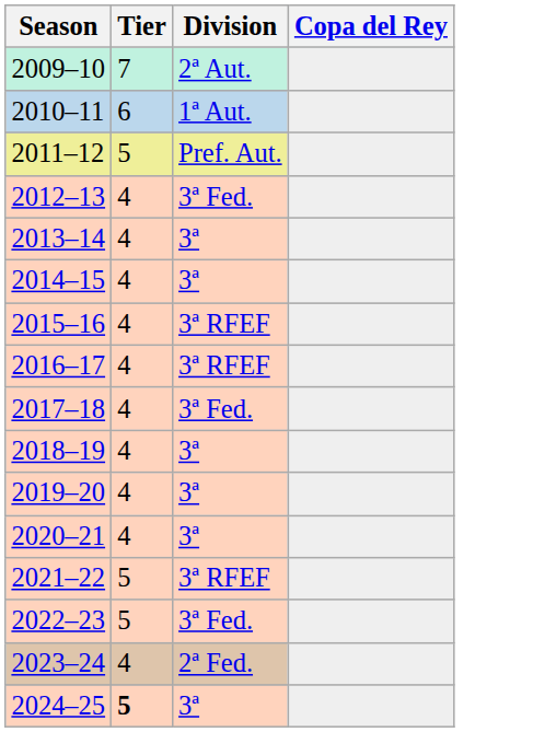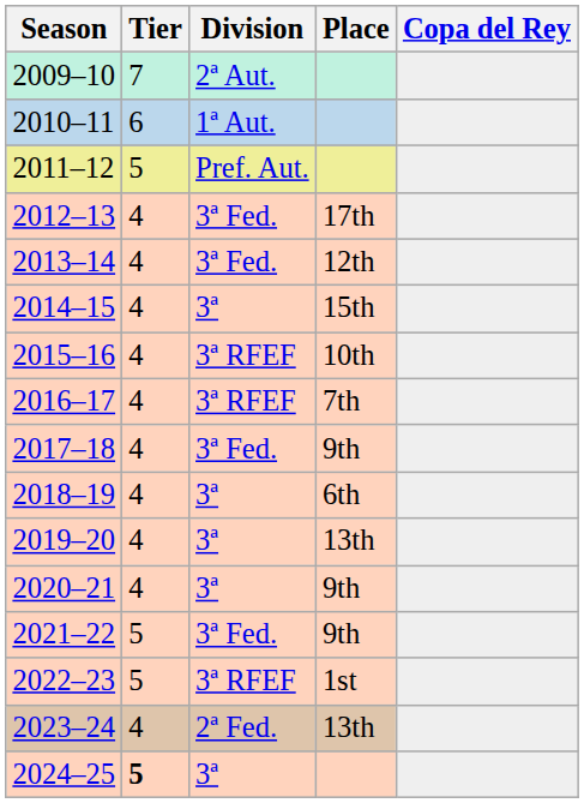 <table class="wikitable">
 <tr style="background:#f0f6fa;">
 <th>Season</th>
 <th>Tier</th>
 <th>Division</th>
+<th>Place</th>
 <th><a href='#'>Copa del Rey</a></th>
 </tr>
 <tr>
 <td style="background:#C0F2DF;">2009–10</td>
 <td style="background:#C0F2DF;">7</td>
 <td style="background:#C0F2DF;"><a href='#'>2ª Aut.</a></td>
+<td style="background:#C0F2DF;"></td>
 <th style="background:#efefef;"></th>
 </tr>
 <tr>
 <td style="background:#BBD7EC;">2010–11</td>
 <td style="background:#BBD7EC;">6</td>
 <td style="background:#BBD7EC;"><a href='#'>1ª Aut.</a></td>
+<td style="background:#BBD7EC;"></td>
 <th style="background:#efefef;"></th>
 </tr>
 <tr>
 <td style="background:#EFEF99;">2011–12</td>
 <td style="background:#EFEF99;">5</td>
 <td style="background:#EFEF99;"><a href='#'>Pref. Aut.</a></td>
+<td style="background:#EFEF99;"></td>
 <th style="background:#efefef;"></th>
 </tr>
 <tr>
 <td style="background:#FFD3BD;"><a href='#'>2012–13</a></td>
 <td style="background:#FFD3BD;">4</td>
 <td style="background:#FFD3BD;"><a href='#'>3ª Fed.</a></td>
+<td style="background:#FFD3BD;">17th</td>
 <th style="background:#efefef;"></th>
 </tr>
 <tr>
 <td style="background:#FFD3BD;"><a href='#'>2013–14</a></td>
 <td style="background:#FFD3BD;">4</td>
-<td style="background:#FFD3BD;"><a href='#'>3ª</a></td>
+<td style="background:#FFD3BD;"><a href='#'>3ª Fed.</a></td>
+<td style="background:#FFD3BD;">12th</td>
 <th style="background:#efefef;"></th>
 </tr>
 <tr>
 <td style="background:#FFD3BD;"><a href='#'>2014–15</a></td>
 <td style="background:#FFD3BD;">4</td>
 <td style="background:#FFD3BD;"><a href='#'>3ª</a></td>
+<td style="background:#FFD3BD;">15th</td>
 <th style="background:#efefef;"></th>
 </tr>
 <tr>
 <td style="background:#FFD3BD;"><a href='#'>2015–16</a></td>
 <td style="background:#FFD3BD;">4</td>
 <td style="background:#FFD3BD;"><a href='#'>3ª RFEF</a></td>
+<td style="background:#FFD3BD;">10th</td>
 <th style="background:#efefef;"></th>
 </tr>
 <tr>
 <td style="background:#FFD3BD;"><a href='#'>2016–17</a></td>
 <td style="background:#FFD3BD;">4</td>
 <td style="background:#FFD3BD;"><a href='#'>3ª RFEF</a></td>
+<td style="background:#FFD3BD;">7th</td>
 <th style="background:#efefef;"></th>
 </tr>
 <tr>
 <td style="background:#FFD3BD;"><a href='#'>2017–18</a></td>
 <td style="background:#FFD3BD;">4</td>
 <td style="background:#FFD3BD;"><a href='#'>3ª Fed.</a></td>
+<td style="background:#FFD3BD;">9th</td>
 <th style="background:#efefef;"></th>
 </tr>
 <tr>
 <td style="background:#FFD3BD;"><a href='#'>2018–19</a></td>
 <td style="background:#FFD3BD;">4</td>
 <td style="background:#FFD3BD;"><a href='#'>3ª</a></td>
+<td style="background:#FFD3BD;">6th</td>
 <th style="background:#efefef;"></th>
 </tr>
 <tr>
 <td style="background:#FFD3BD;"><a href='#'>2019–20</a></td>
 <td style="background:#FFD3BD;">4</td>
 <td style="background:#FFD3BD;"><a href='#'>3ª</a></td>
+<td style="background:#FFD3BD;">13th</td>
 <th style="background:#efefef;"></th>
 </tr>
 <tr>
 <td style="background:#FFD3BD;"><a href='#'>2020–21</a></td>
 <td style="background:#FFD3BD;">4</td>
 <td style="background:#FFD3BD;"><a href='#'>3ª</a></td>
+<td style="background:#FFD3BD;">9th</td>
 <th style="background:#efefef;"></th>
 </tr>
 <tr>
 <td style="background:#FFD3BD;"><a href='#'>2021–22</a></td>
 <td style="background:#FFD3BD;">5</td>
-<td style="background:#FFD3BD;"><a href='#'>3ª RFEF</a></td>
+<td style="background:#FFD3BD;"><a href='#'>3ª Fed.</a></td>
+<td style="background:#FFD3BD;">9th</td>
 <th style="background:#efefef;"></th>
 </tr>
 <tr>
 <td style="background:#FFD3BD;"><a href='#'>2022–23</a></td>
 <td style="background:#FFD3BD;">5</td>
-<td style="background:#FFD3BD;"><a href='#'>3ª Fed.</a></td>
+<td style="background:#FFD3BD;"><a href='#'>3ª RFEF</a></td>
+<td style="background:#FFD3BD;">1st</td>
 <th style="background:#efefef;"></th>
 </tr>
 <tr>
 <td style="background:#DEC5AB;"><a href='#'>2023–24</a></td>
 <td style="background:#DEC5AB;">4</td>
 <td style="background:#DEC5AB;"><a href='#'>2ª Fed.</a></td>
+<td style="background:#DEC5AB;">13th</td>
 <th style="background:#efefef;"></th>
 </tr>
 <tr>
 <td style="background:#FFD3BD;"><a href='#'>2024–25</a></td>
 <td style="background:#FFD3BD;"><strong>5</strong></td>
 <td style="background:#FFD3BD;"><a href='#'>3ª</a></td>
+<td style="background:#FFD3BD;"></td>
 <th style="background:#efefef;"></th>
 </tr>
 </table>
